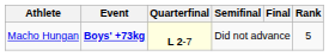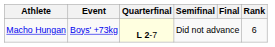 <table class="wikitable" style="text-align:left; font-size:90%">
 <tr>
 <th>Athlete</th>
 <th>Event</th>
 <th>Quarterfinal</th>
 <th>Semifinal</th>
 <th>Final</th>
 <th>Rank</th>
 </tr>
 <tr>
 <td><a href='#'>Macho Hungan</a></td>
-<td><strong><a href='#'>Boys' +73kg</a></strong></td>
+<td><a href='#'>Boys' +73kg</a></td>
 <td align=center style="background: lightyellow;"> <br> <strong>L</strong> <strong>2</strong>-7</td>
 <td align=center colspan=2>Did not advance</td>
-<td align=center>5</td>
+<td align=center>6</td>
 </tr>
 </table>
